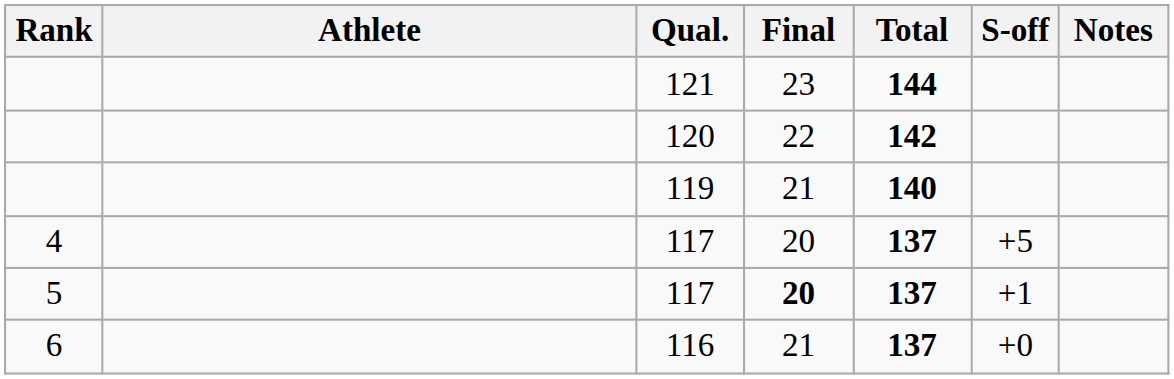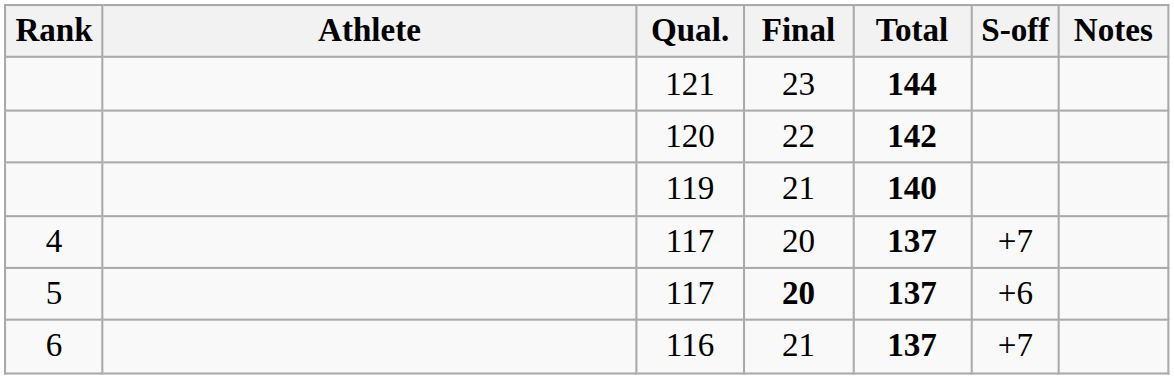 <table class="wikitable" style="text-align:center">
 <tr>
 <th width=40>Rank</th>
 <th width=250>Athlete</th>
 <th width=45>Qual.</th>
 <th width=45>Final</th>
 <th width=50>Total</th>
 <th width=35>S-off</th>
 <th width=45>Notes</th>
 </tr>
 <tr>
 <td></td>
 <td align=left></td>
 <td>121</td>
 <td>23</td>
 <td><strong>144</strong></td>
 <td></td>
 <td></td>
 </tr>
 <tr>
 <td></td>
 <td align=left></td>
 <td>120</td>
 <td>22</td>
 <td><strong>142</strong></td>
 <td></td>
 <td></td>
 </tr>
 <tr>
 <td></td>
 <td align=left></td>
 <td>119</td>
 <td>21</td>
 <td><strong>140</strong></td>
 <td></td>
 <td></td>
 </tr>
 <tr>
 <td>4</td>
 <td align=left></td>
 <td>117</td>
 <td>20</td>
 <td><strong>137</strong></td>
-<td>+5</td>
+<td>+7</td>
 <td></td>
 </tr>
 <tr>
 <td>5</td>
 <td align=left></td>
 <td>117</td>
 <td><strong>20</strong></td>
 <td><strong>137</strong></td>
-<td>+1</td>
+<td>+6</td>
 <td></td>
 </tr>
 <tr>
 <td>6</td>
 <td align=left></td>
 <td>116</td>
 <td>21</td>
 <td><strong>137</strong></td>
-<td>+0</td>
+<td>+7</td>
 <td></td>
 </tr>
 </table>
